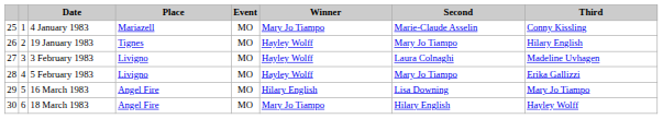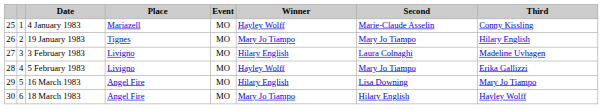 <table class="wikitable plainrowheaders" style="background:#fff; font-size:86%; line-height:16px; border:grey solid 1px; border-collapse:collapse;">
 <tr style="background:#ccc; text-align:center;">
 <th scope="col" style="background:#ccc; width=20 px;"></th>
 <th scope="col" style="background:#ccc; width=30 px;"></th>
 <th scope="col" style="background:#ccc; width:120px;">Date</th>
 <th scope="col" style="background:#ccc; width:160px;">Place</th>
 <th scope="col" style="background:#ccc; width:15px;">Event</th>
 <th scope="col" style="background:#ccc; width:185px;">Winner</th>
 <th scope="col" style="background:#ccc; width:185px;">Second</th>
 <th scope="col" style="background:#ccc; width:185px;">Third</th>
 </tr>
 <tr>
 <td align=center>25</td>
 <td align=center>1</td>
 <td>4 January 1983</td>
 <td> <a href='#'>Mariazell</a></td>
 <td align=center>MO</td>
-<td> <a href='#'>Mary Jo Tiampo</a></td>
+<td> <a href='#'>Hayley Wolff</a></td>
 <td> <a href='#'>Marie-Claude Asselin</a></td>
 <td> <a href='#'>Conny Kissling</a></td>
 </tr>
 <tr>
 <td align=center>26</td>
 <td align=center>2</td>
 <td>19 January 1983</td>
 <td> <a href='#'>Tignes</a></td>
 <td align=center>MO</td>
-<td> <a href='#'>Hayley Wolff</a></td>
+<td> <a href='#'>Mary Jo Tiampo</a></td>
 <td> <a href='#'>Mary Jo Tiampo</a></td>
 <td> <a href='#'>Hilary English</a></td>
 </tr>
 <tr>
 <td align=center>27</td>
 <td align=center>3</td>
 <td>3 February 1983</td>
 <td> <a href='#'>Livigno</a></td>
 <td align=center>MO</td>
-<td> <a href='#'>Hayley Wolff</a></td>
+<td> <a href='#'>Hilary English</a></td>
 <td> <a href='#'>Laura Colnaghi</a></td>
 <td> <a href='#'>Madeline Uvhagen</a></td>
 </tr>
 <tr>
 <td align=center>28</td>
 <td align=center>4</td>
 <td>5 February 1983</td>
 <td> <a href='#'>Livigno</a></td>
 <td align=center>MO</td>
 <td> <a href='#'>Hayley Wolff</a></td>
 <td> <a href='#'>Mary Jo Tiampo</a></td>
 <td> <a href='#'>Erika Gallizzi</a></td>
 </tr>
 <tr>
 <td align=center>29</td>
 <td align=center>5</td>
 <td>16 March 1983</td>
 <td> <a href='#'>Angel Fire</a></td>
 <td align=center>MO</td>
 <td> <a href='#'>Hilary English</a></td>
 <td> <a href='#'>Lisa Downing</a></td>
 <td> <a href='#'>Mary Jo Tiampo</a></td>
 </tr>
 <tr>
 <td align=center>30</td>
 <td align=center>6</td>
 <td>18 March 1983</td>
 <td> <a href='#'>Angel Fire</a></td>
 <td align=center>MO</td>
 <td> <a href='#'>Mary Jo Tiampo</a></td>
 <td> <a href='#'>Hilary English</a></td>
 <td> <a href='#'>Hayley Wolff</a></td>
 </tr>
 </table>
